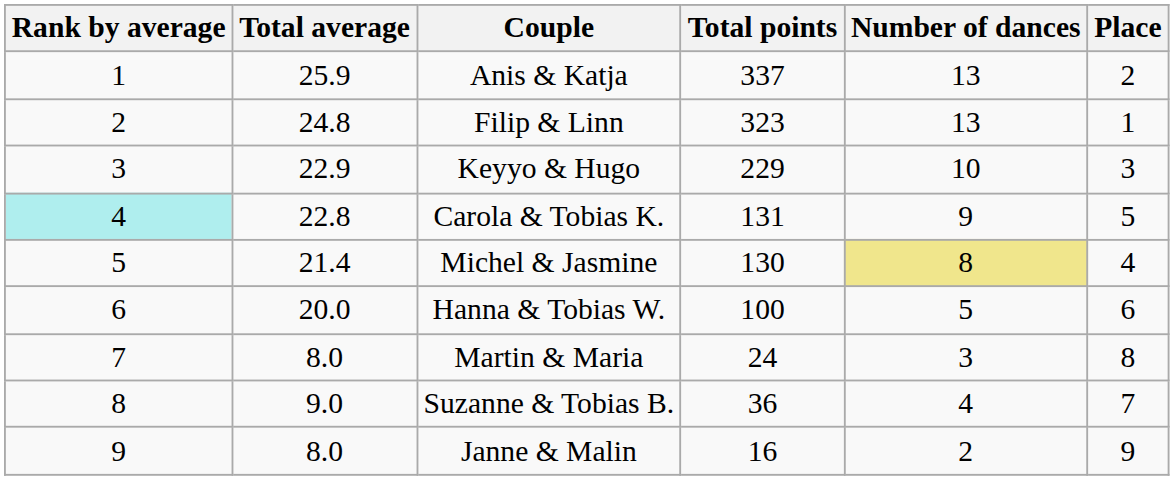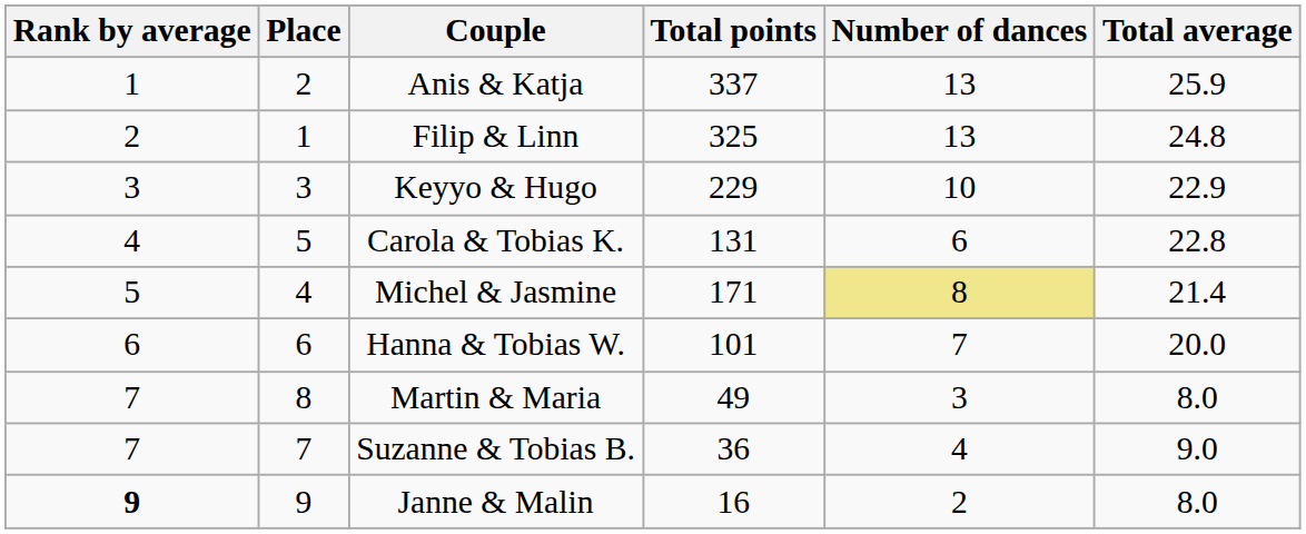 <table class="wikitable sortable" style="text-align:center;">
 <tr>
 <th>Rank by average</th>
-<th>Total average</th>
+<th>Place</th>
 <th>Couple</th>
 <th>Total points</th>
 <th>Number of dances</th>
-<th>Place</th>
+<th>Total average</th>
 </tr>
 <tr>
 <td>1</td>
-<td>25.9</td>
+<td>2</td>
 <td>Anis & Katja</td>
 <td>337</td>
 <td>13</td>
-<td>2</td>
+<td>25.9</td>
 </tr>
 <tr>
 <td>2</td>
+<td>1</td>
+<td>Filip & Linn</td>
+<td>325</td>
+<td>13</td>
 <td>24.8</td>
-<td>Filip & Linn</td>
-<td>323</td>
-<td>13</td>
-<td>1</td>
 </tr>
 <tr>
 <td>3</td>
-<td>22.9</td>
+<td>3</td>
 <td>Keyyo & Hugo</td>
 <td>229</td>
 <td>10</td>
-<td>3</td>
+<td>22.9</td>
 </tr>
 <tr>
-<td style="background: paleturquoise;">4</td>
-<td>22.8</td>
+<td>4</td>
+<td>5</td>
 <td>Carola & Tobias K.</td>
 <td>131</td>
-<td>9</td>
-<td>5</td>
+<td>6</td>
+<td>22.8</td>
 </tr>
 <tr>
 <td>5</td>
+<td>4</td>
+<td>Michel & Jasmine</td>
+<td>171</td>
+<td style="background: khaki;">8</td>
 <td>21.4</td>
-<td>Michel & Jasmine</td>
-<td>130</td>
-<td style="background: khaki;">8</td>
-<td>4</td>
 </tr>
 <tr>
 <td>6</td>
+<td>6</td>
+<td>Hanna & Tobias W.</td>
+<td>101</td>
+<td>7</td>
 <td>20.0</td>
-<td>Hanna & Tobias W.</td>
-<td>100</td>
-<td>5</td>
-<td>6</td>
 </tr>
 <tr>
 <td>7</td>
+<td>8</td>
+<td>Martin & Maria</td>
+<td>49</td>
+<td>3</td>
 <td>8.0</td>
-<td>Martin & Maria</td>
-<td>24</td>
-<td>3</td>
-<td>8</td>
 </tr>
 <tr>
-<td>8</td>
-<td>9.0</td>
+<td>7</td>
+<td>7</td>
 <td>Suzanne & Tobias B.</td>
 <td>36</td>
 <td>4</td>
-<td>7</td>
+<td>9.0</td>
 </tr>
 <tr>
+<td><strong>9</strong></td>
 <td>9</td>
-<td>8.0</td>
 <td>Janne & Malin</td>
 <td>16</td>
 <td>2</td>
-<td>9</td>
+<td>8.0</td>
 </tr>
 </table>
